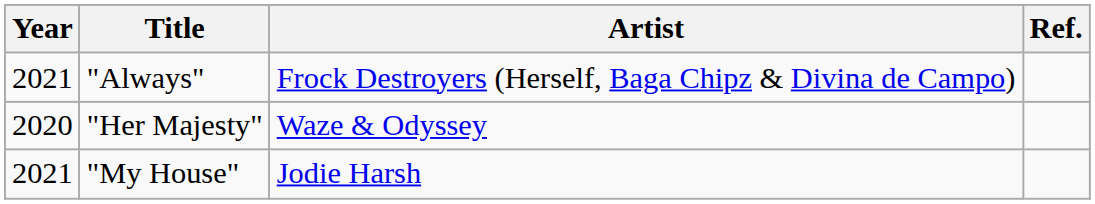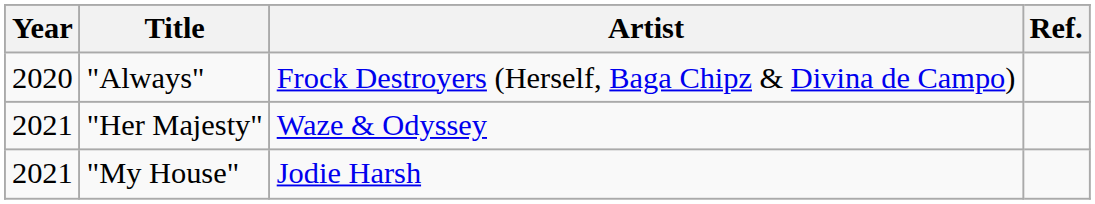 <table class="wikitable">
 <tr>
 <th>Year</th>
 <th>Title</th>
 <th>Artist</th>
 <th>Ref.</th>
 </tr>
 <tr>
-<td>2021</td>
+<td>2020</td>
 <td>"Always"</td>
 <td><a href='#'>Frock Destroyers</a> (Herself, <a href='#'>Baga Chipz</a> & <a href='#'>Divina de Campo</a>)</td>
 <td style="text-align: center;"></td>
 </tr>
 <tr>
-<td>2020</td>
+<td>2021</td>
 <td>"Her Majesty"</td>
 <td><a href='#'>Waze & Odyssey</a></td>
 <td style="text-align: center;"></td>
 </tr>
 <tr>
 <td>2021</td>
 <td>"My House"</td>
 <td><a href='#'>Jodie Harsh</a></td>
 <td style="text-align: center;"></td>
 </tr>
 </table>
